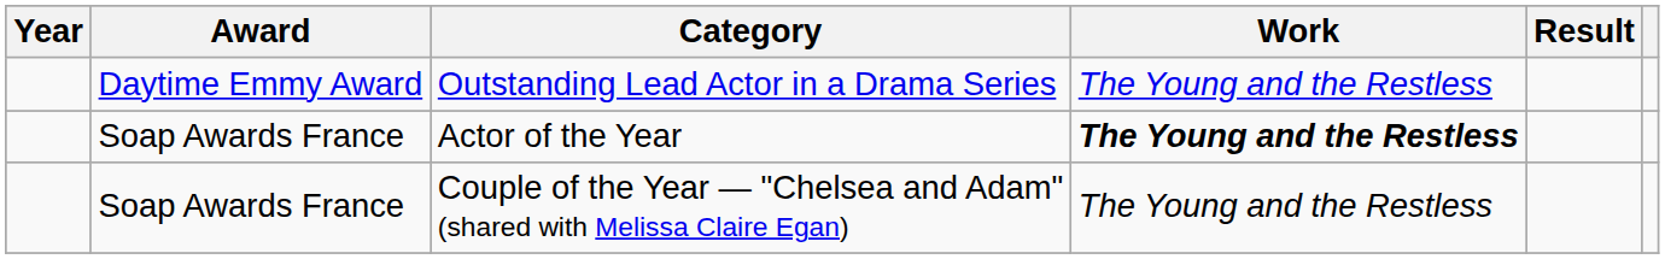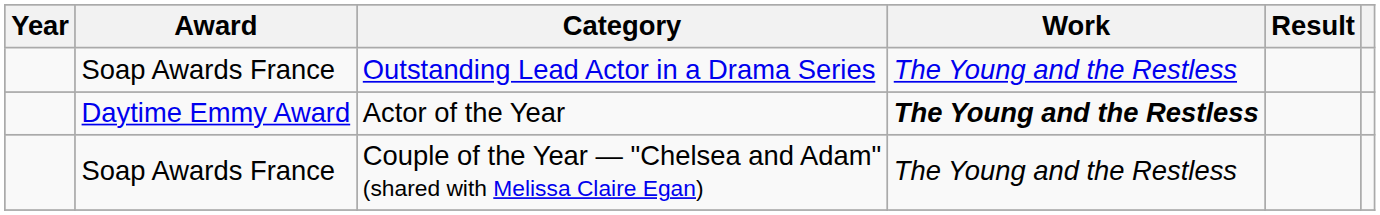 <table class="wikitable sortable plainrowheaders">
 <tr>
 <th scope="col">Year</th>
 <th scope="col">Award</th>
 <th scope="col">Category</th>
 <th scope="col">Work</th>
 <th scope="col">Result</th>
 <th scope="col" class="unsortable"></th>
 </tr>
 <tr>
 <td></td>
-<td><a href='#'>Daytime Emmy Award</a></td>
+<td>Soap Awards France</td>
 <td><a href='#'>Outstanding Lead Actor in a Drama Series</a></td>
 <td><em><a href='#'>The Young and the Restless</a></em></td>
 <td></td>
 <td></td>
 </tr>
 <tr>
 <td></td>
-<td>Soap Awards France</td>
+<td><a href='#'>Daytime Emmy Award</a></td>
 <td>Actor of the Year</td>
 <td><strong><em>The Young and the Restless</em></strong></td>
 <td></td>
 <td></td>
 </tr>
 <tr>
 <td></td>
 <td>Soap Awards France</td>
 <td>Couple of the Year — "Chelsea and Adam"  <small><br>(shared with <a href='#'>Melissa Claire Egan</a>) </small></td>
 <td><em>The Young and the Restless</em></td>
 <td></td>
 <td></td>
 </tr>
 </table>
